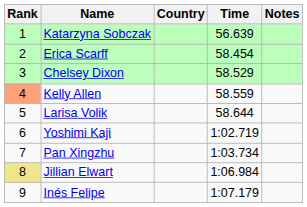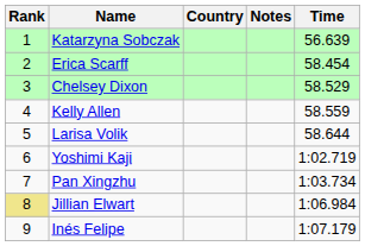 <table class="wikitable" style="text-align:center">
 <tr>
 <th>Rank</th>
 <th>Name</th>
 <th>Country</th>
+<th>Notes</th>
 <th>Time</th>
-<th>Notes</th>
 </tr>
 <tr bgcolor=bbffbb>
 <td>1</td>
 <td align="left"><a href='#'>Katarzyna Sobczak</a></td>
 <td align="left"></td>
+<td></td>
 <td>56.639</td>
-<td></td>
 </tr>
 <tr bgcolor=bbffbb>
 <td>2</td>
 <td align="left"><a href='#'>Erica Scarff</a></td>
 <td align="left"></td>
+<td></td>
 <td>58.454</td>
-<td></td>
 </tr>
 <tr bgcolor=bbffbb>
 <td>3</td>
 <td align="left"><a href='#'>Chelsey Dixon</a></td>
 <td align="left"></td>
+<td></td>
 <td>58.529</td>
-<td></td>
 </tr>
 <tr>
-<td style="background: lightsalmon;">4</td>
+<td>4</td>
 <td align="left"><a href='#'>Kelly Allen</a></td>
 <td align="left"></td>
+<td></td>
 <td>58.559</td>
-<td></td>
 </tr>
 <tr>
 <td>5</td>
 <td align="left"><a href='#'>Larisa Volik</a></td>
 <td align="left"></td>
+<td></td>
 <td>58.644</td>
-<td></td>
 </tr>
 <tr>
 <td>6</td>
 <td align="left"><a href='#'>Yoshimi Kaji</a></td>
 <td align="left"></td>
+<td></td>
 <td>1:02.719</td>
-<td></td>
 </tr>
 <tr>
 <td>7</td>
 <td align="left"><a href='#'>Pan Xingzhu</a></td>
 <td align="left"></td>
+<td></td>
 <td>1:03.734</td>
-<td></td>
 </tr>
 <tr>
 <td style="background: khaki;">8</td>
 <td align="left"><a href='#'>Jillian Elwart</a></td>
 <td align="left"></td>
+<td></td>
 <td>1:06.984</td>
-<td></td>
 </tr>
 <tr>
 <td>9</td>
 <td align="left"><a href='#'>Inés Felipe</a></td>
 <td align="left"></td>
+<td></td>
 <td>1:07.179</td>
-<td></td>
 </tr>
 </table>
